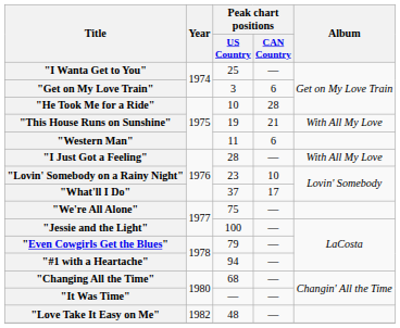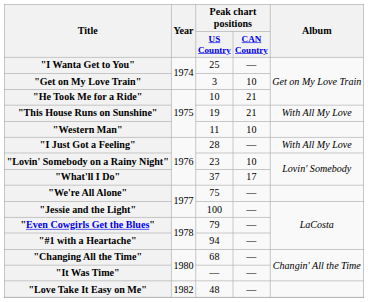 <table class="wikitable plainrowheaders" style="text-align:center;">
 <tr>
 <th scope="col" rowspan="2">Title</th>
 <th scope="col" rowspan="2">Year</th>
 <th scope="col" colspan="2">Peak chart<br>positions</th>
 <th scope="col" rowspan="2">Album</th>
 </tr>
 <tr>
 <th scope="col" style="width:3em;font-size:90%;"><a href='#'>US<br>Country</a><br></th>
 <th scope="col" style="width:3em;font-size:90%;"><a href='#'>CAN<br>Country</a></th>
 </tr>
 <tr>
 <th scope = "row">"I Wanta Get to You"</th>
 <td rowspan=2>1974</td>
 <td>25</td>
 <td>—</td>
 <td rowspan=3><em>Get on My Love Train</em></td>
 </tr>
 <tr>
 <th scope = "row">"Get on My Love Train"</th>
 <td>3</td>
-<td>6</td>
+<td>10</td>
 </tr>
 <tr>
 <th scope = "row">"He Took Me for a Ride"</th>
 <td rowspan=3>1975</td>
 <td>10</td>
-<td>28</td>
+<td>21</td>
 </tr>
 <tr>
 <th scope = "row">"This House Runs on Sunshine"</th>
 <td>19</td>
 <td>21</td>
 <td><em>With All My Love</em></td>
 </tr>
 <tr>
 <th scope = "row">"Western Man"</th>
 <td>11</td>
-<td>6</td>
+<td>10</td>
 <td></td>
 </tr>
 <tr>
 <th scope = "row">"I Just Got a Feeling"</th>
 <td rowspan=3>1976</td>
 <td>28</td>
 <td>—</td>
 <td><em>With All My Love</em></td>
 </tr>
 <tr>
 <th scope = "row">"Lovin' Somebody on a Rainy Night"</th>
 <td>23</td>
 <td>10</td>
 <td rowspan=2><em>Lovin' Somebody</em></td>
 </tr>
 <tr>
 <th scope = "row">"What'll I Do"</th>
 <td>37</td>
 <td>17</td>
 </tr>
 <tr>
 <th scope = "row">"We're All Alone"</th>
 <td rowspan=2>1977</td>
 <td>75</td>
 <td>—</td>
 <td></td>
 </tr>
 <tr>
 <th scope = "row">"Jessie and the Light"</th>
 <td>100</td>
 <td>—</td>
 <td rowspan=3><em>LaCosta</em></td>
 </tr>
 <tr>
 <th scope = "row">"<a href='#'>Even Cowgirls Get the Blues</a>"</th>
 <td rowspan=2>1978</td>
 <td>79</td>
 <td>—</td>
 </tr>
 <tr>
 <th scope = "row">"#1 with a Heartache"</th>
 <td>94</td>
 <td>—</td>
 </tr>
 <tr>
 <th scope = "row">"Changing All the Time"</th>
 <td rowspan = "2">1980</td>
 <td>68</td>
 <td>—</td>
 <td rowspan = "2"><em>Changin' All the Time</em></td>
 </tr>
 <tr>
 <th scope = "row">"It Was Time"</th>
 <td>—</td>
 <td>—</td>
 </tr>
 <tr>
 <th scope = "row">"Love Take It Easy on Me"</th>
 <td>1982</td>
 <td>48</td>
 <td>—</td>
 <td></td>
 </tr>
 <tr>
 </tr>
 </table>
